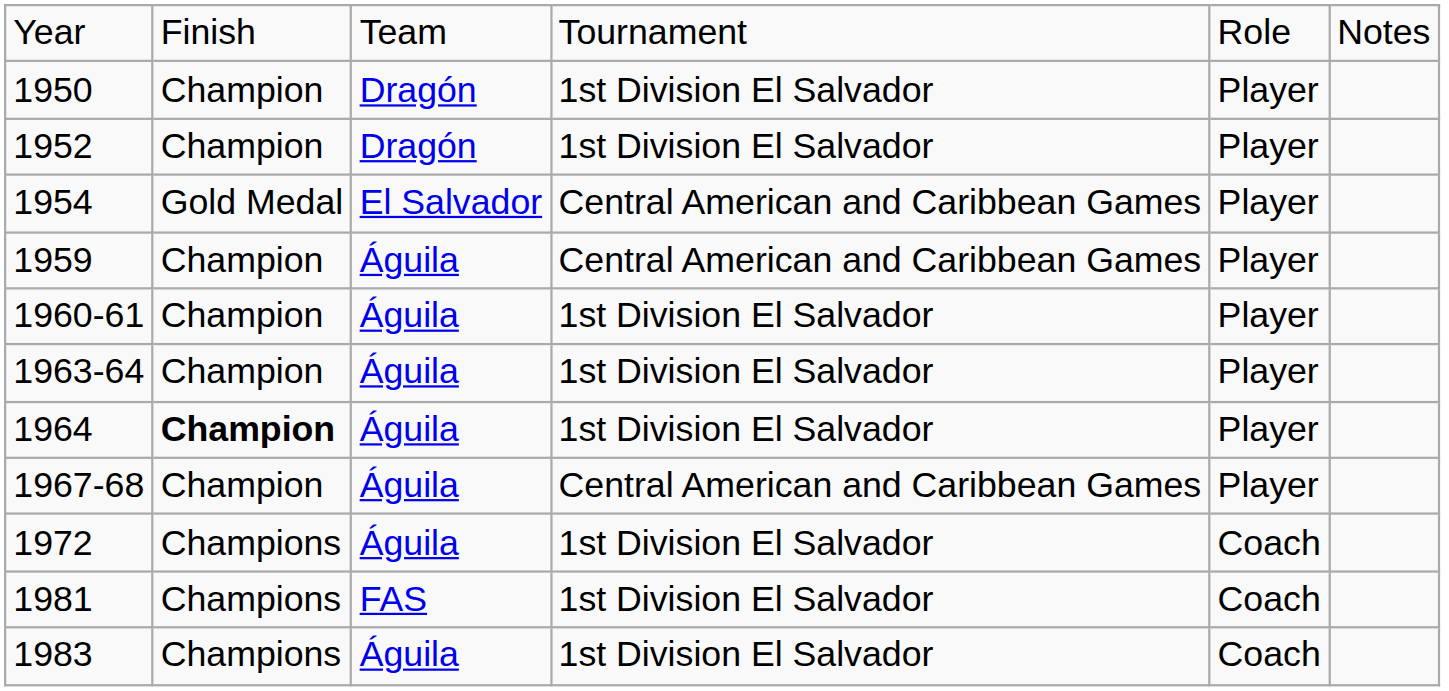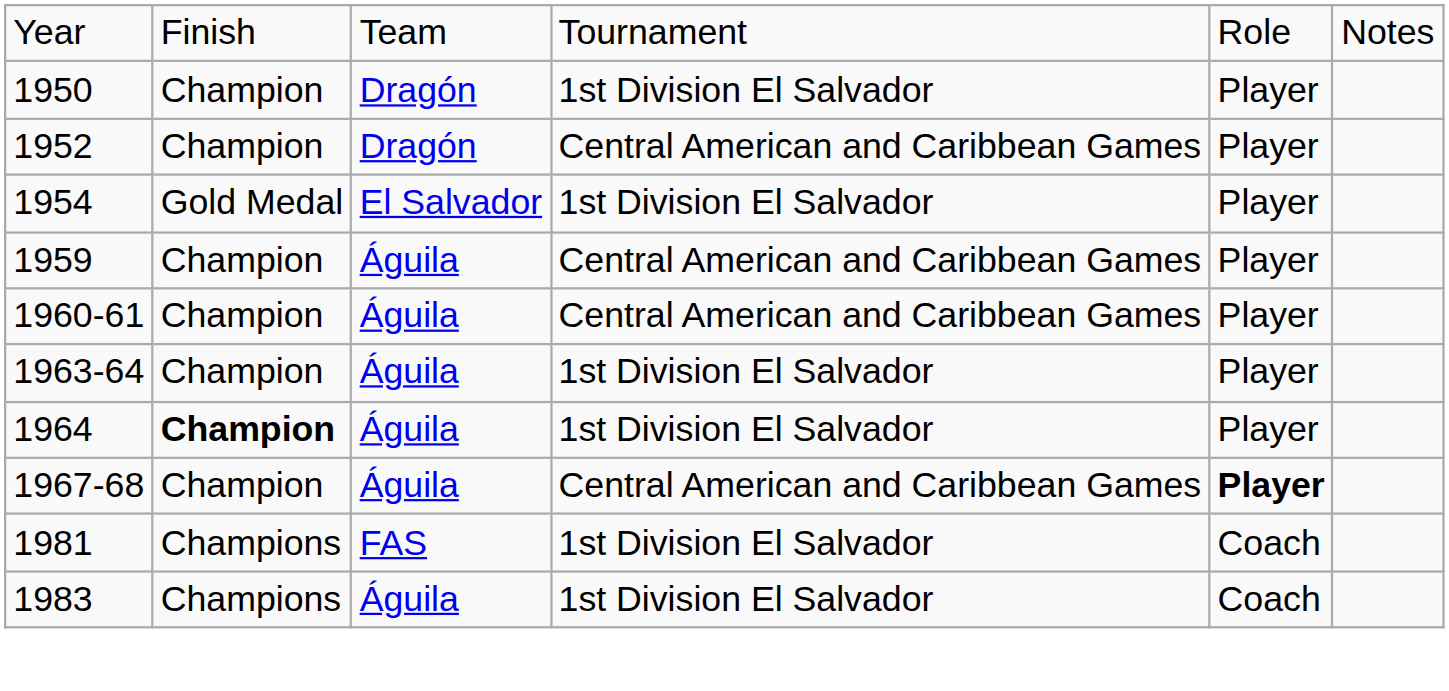 <table class=wikitable>
 <tr>
 <td>Year</td>
 <td>Finish</td>
 <td>Team</td>
 <td>Tournament</td>
 <td>Role</td>
 <td>Notes</td>
 </tr>
 <tr>
 <td>1950</td>
 <td>Champion</td>
 <td><a href='#'>Dragón</a></td>
 <td>1st Division  El Salvador</td>
 <td>Player</td>
 <td></td>
 </tr>
 <tr>
 <td>1952</td>
 <td>Champion</td>
 <td><a href='#'>Dragón</a></td>
-<td>1st Division  El Salvador</td>
+<td>Central American and Caribbean Games</td>
 <td>Player</td>
 <td></td>
 </tr>
 <tr>
 <td>1954</td>
 <td>Gold Medal</td>
 <td><a href='#'>El Salvador</a></td>
-<td>Central American and Caribbean Games</td>
+<td>1st Division  El Salvador</td>
 <td>Player</td>
 <td></td>
 </tr>
 <tr>
 <td>1959</td>
 <td>Champion</td>
 <td><a href='#'>Águila</a></td>
 <td>Central American and Caribbean Games</td>
 <td>Player</td>
 <td></td>
 </tr>
 <tr>
 <td>1960-61</td>
 <td>Champion</td>
 <td><a href='#'>Águila</a></td>
-<td>1st Division El Salvador</td>
+<td>Central American and Caribbean Games</td>
 <td>Player</td>
 <td></td>
 </tr>
 <tr>
 <td>1963-64</td>
 <td>Champion</td>
 <td><a href='#'>Águila</a></td>
 <td>1st Division El Salvador</td>
 <td>Player</td>
 <td></td>
 </tr>
 <tr>
 <td>1964</td>
 <td><strong>Champion</strong></td>
 <td><a href='#'>Águila</a></td>
 <td>1st Division El Salvador</td>
 <td>Player</td>
 <td></td>
 </tr>
 <tr>
 <td>1967-68</td>
 <td>Champion</td>
 <td><a href='#'>Águila</a></td>
 <td>Central American and Caribbean Games</td>
-<td>Player</td>
-<td></td>
-</tr>
-<tr>
-<td>1972</td>
-<td>Champions</td>
-<td><a href='#'>Águila</a></td>
-<td>1st Division El Salvador</td>
-<td>Coach</td>
+<td><strong>Player</strong></td>
 <td></td>
 </tr>
 <tr>
 <td>1981</td>
 <td>Champions</td>
 <td><a href='#'>FAS</a></td>
 <td>1st Division El Salvador</td>
 <td>Coach</td>
 <td></td>
 </tr>
 <tr>
 <td>1983</td>
 <td>Champions</td>
 <td><a href='#'>Águila</a></td>
 <td>1st Division El Salvador</td>
 <td>Coach</td>
 </tr>
 </table>
